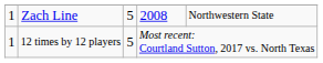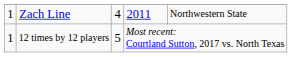 <table class="wikitable">
 <tr>
 </tr>
 <tr>
 <td>1</td>
 <td><a href='#'>Zach Line</a></td>
-<td>5</td>
-<td><a href='#'>2008</a></td>
+<td>4</td>
+<td><a href='#'>2011</a></td>
 <td style="font-size:80%;">Northwestern State</td>
 </tr>
 <tr>
 <td>1</td>
 <td style="font-size:80%;">12 times by 12 players</td>
 <td>5</td>
 <td colspan=2 style="font-size:80%;"><em>Most recent:</em><br><a href='#'>Courtland Sutton</a>, 2017 vs. North Texas</td>
 </tr>
 </table>
